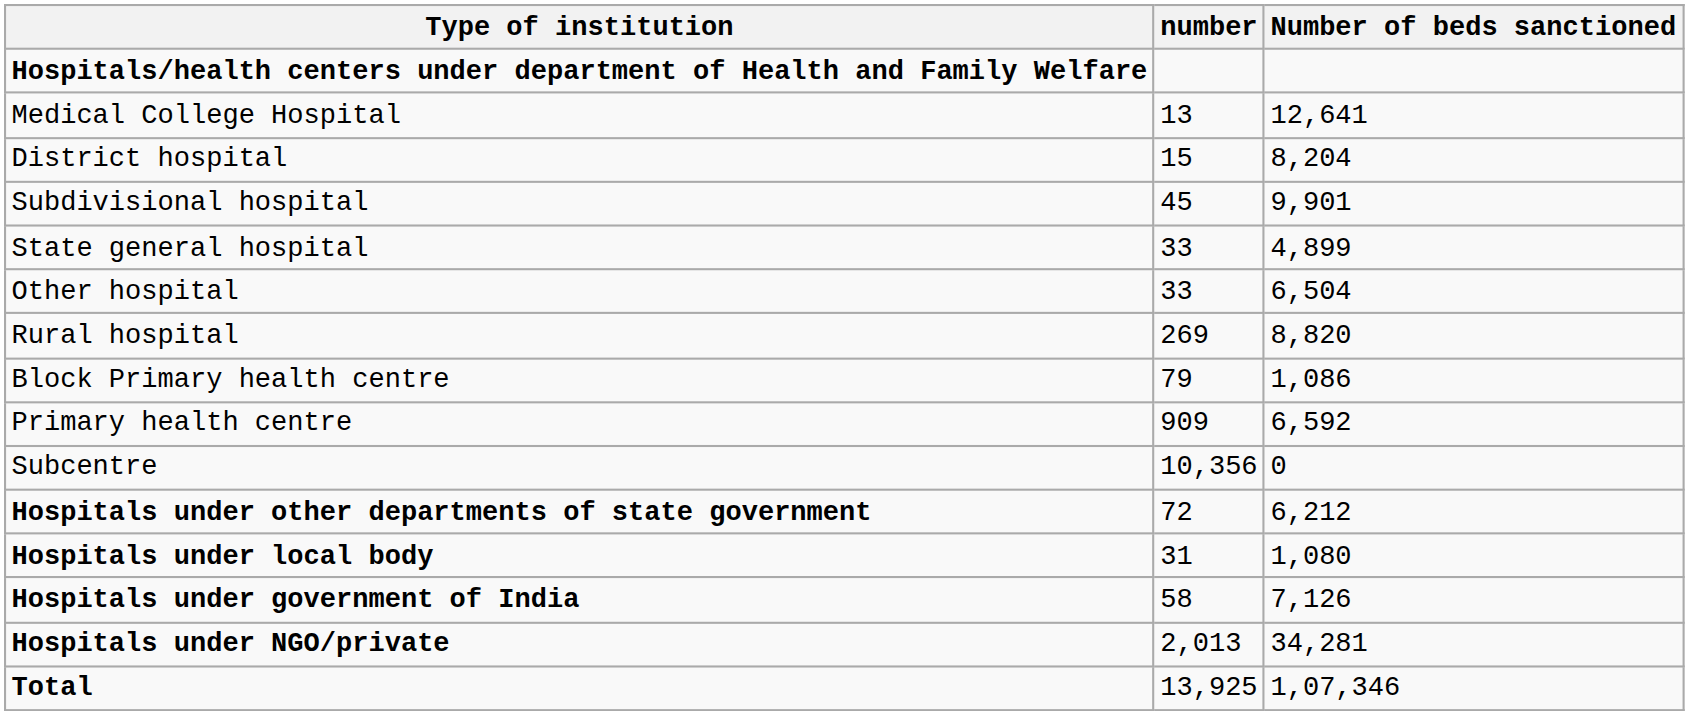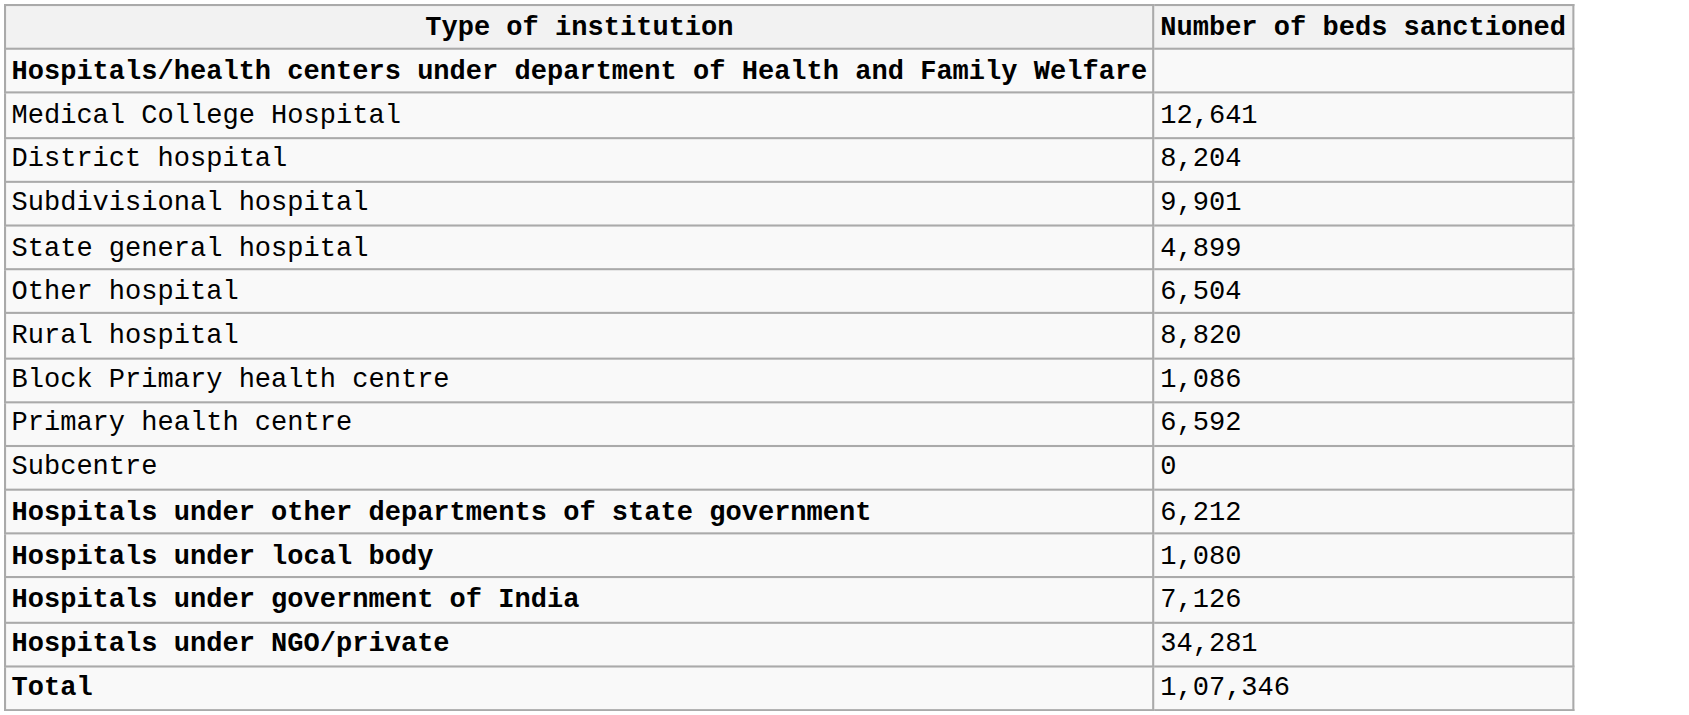 <table class="wikitable">
 <tr>
 <th>Type of institution</th>
-<th>number</th>
 <th>Number of beds sanctioned</th>
 </tr>
 <tr>
 <td><strong> Hospitals/health centers under department of Health and Family Welfare</strong></td>
 <td></td>
-<td></td>
 </tr>
 <tr>
 <td>Medical College Hospital</td>
-<td>13</td>
 <td>12,641</td>
 </tr>
 <tr>
 <td>District hospital</td>
-<td>15</td>
 <td>8,204</td>
 </tr>
 <tr>
 <td>Subdivisional hospital</td>
-<td>45</td>
 <td>9,901</td>
 </tr>
 <tr>
 <td>State general hospital</td>
-<td>33</td>
 <td>4,899</td>
 </tr>
 <tr>
 <td>Other hospital</td>
-<td>33</td>
 <td>6,504</td>
 </tr>
 <tr>
 <td>Rural hospital</td>
-<td>269</td>
 <td>8,820</td>
 </tr>
 <tr>
 <td>Block Primary health centre</td>
-<td>79</td>
 <td>1,086</td>
 </tr>
 <tr>
 <td>Primary health centre</td>
-<td>909</td>
 <td>6,592</td>
 </tr>
 <tr>
 <td>Subcentre</td>
-<td>10,356</td>
 <td>0</td>
 </tr>
 <tr>
 <td><strong>Hospitals under other departments of state government</strong></td>
-<td>72</td>
 <td>6,212</td>
 </tr>
 <tr>
 <td><strong> Hospitals under local body</strong></td>
-<td>31</td>
 <td>1,080</td>
 </tr>
 <tr>
 <td><strong>Hospitals under government of India</strong></td>
-<td>58</td>
 <td>7,126</td>
 </tr>
 <tr>
 <td><strong>Hospitals under NGO/private</strong></td>
-<td>2,013</td>
 <td>34,281</td>
 </tr>
 <tr>
 <td><strong>Total</strong></td>
-<td>13,925</td>
 <td>1,07,346</td>
 </tr>
 </table>
